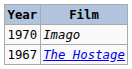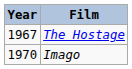 <table class="wikitable" style="font-size:95%;">
 <tr>
 <th style="background:#B0C4DE;">Year</th>
 <th style="background:#B0C4DE;">Film</th>
 </tr>
 <tr>
+<td>1967</td>
+<td><em><a href='#'>The Hostage</a></em></td>
+</tr>
+<tr>
 <td>1970</td>
 <td><em>Imago</em></td>
 </tr>
-<tr>
-<td>1967</td>
-<td><em><a href='#'>The Hostage</a></em></td>
-</tr>
 </table>
